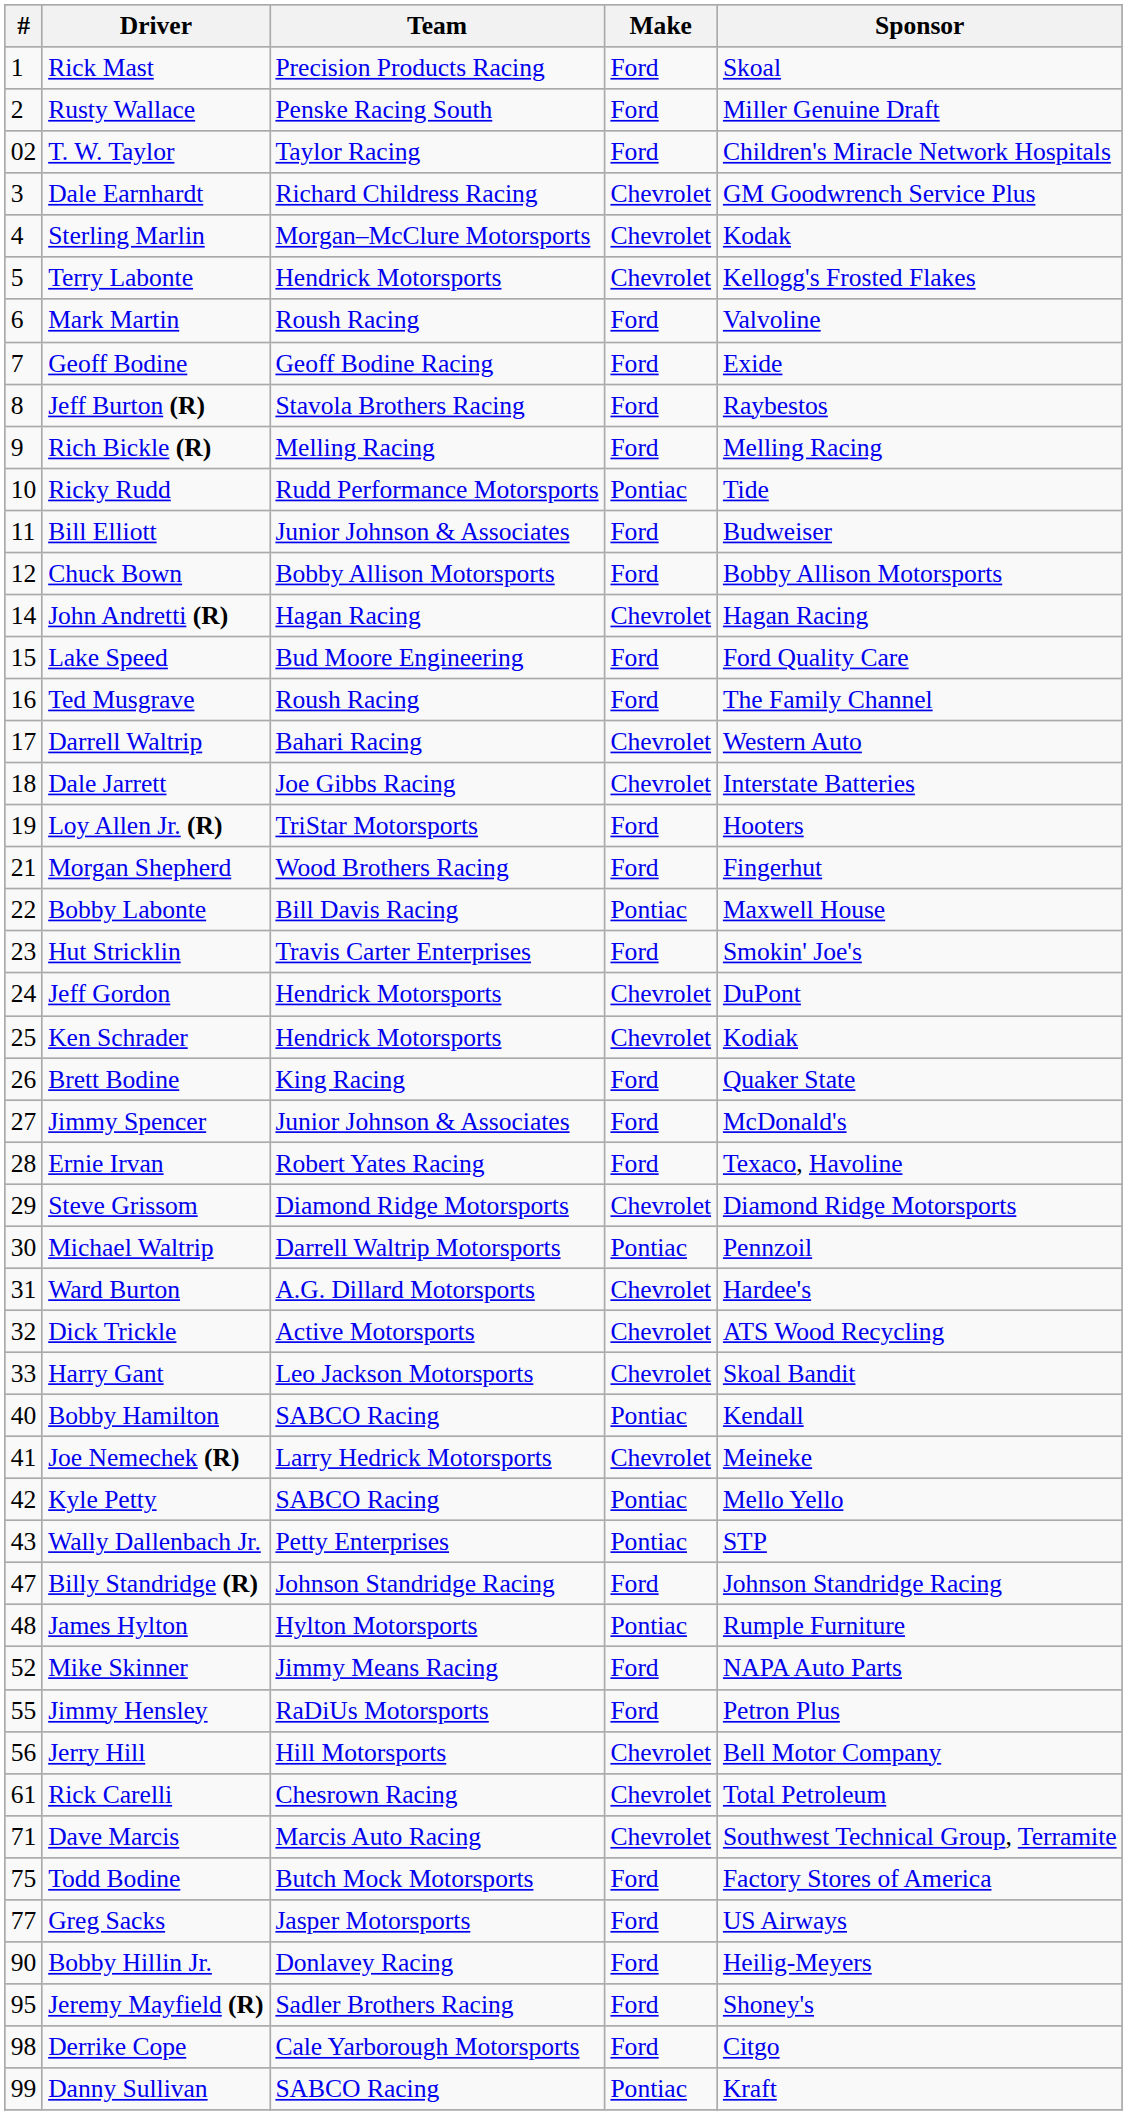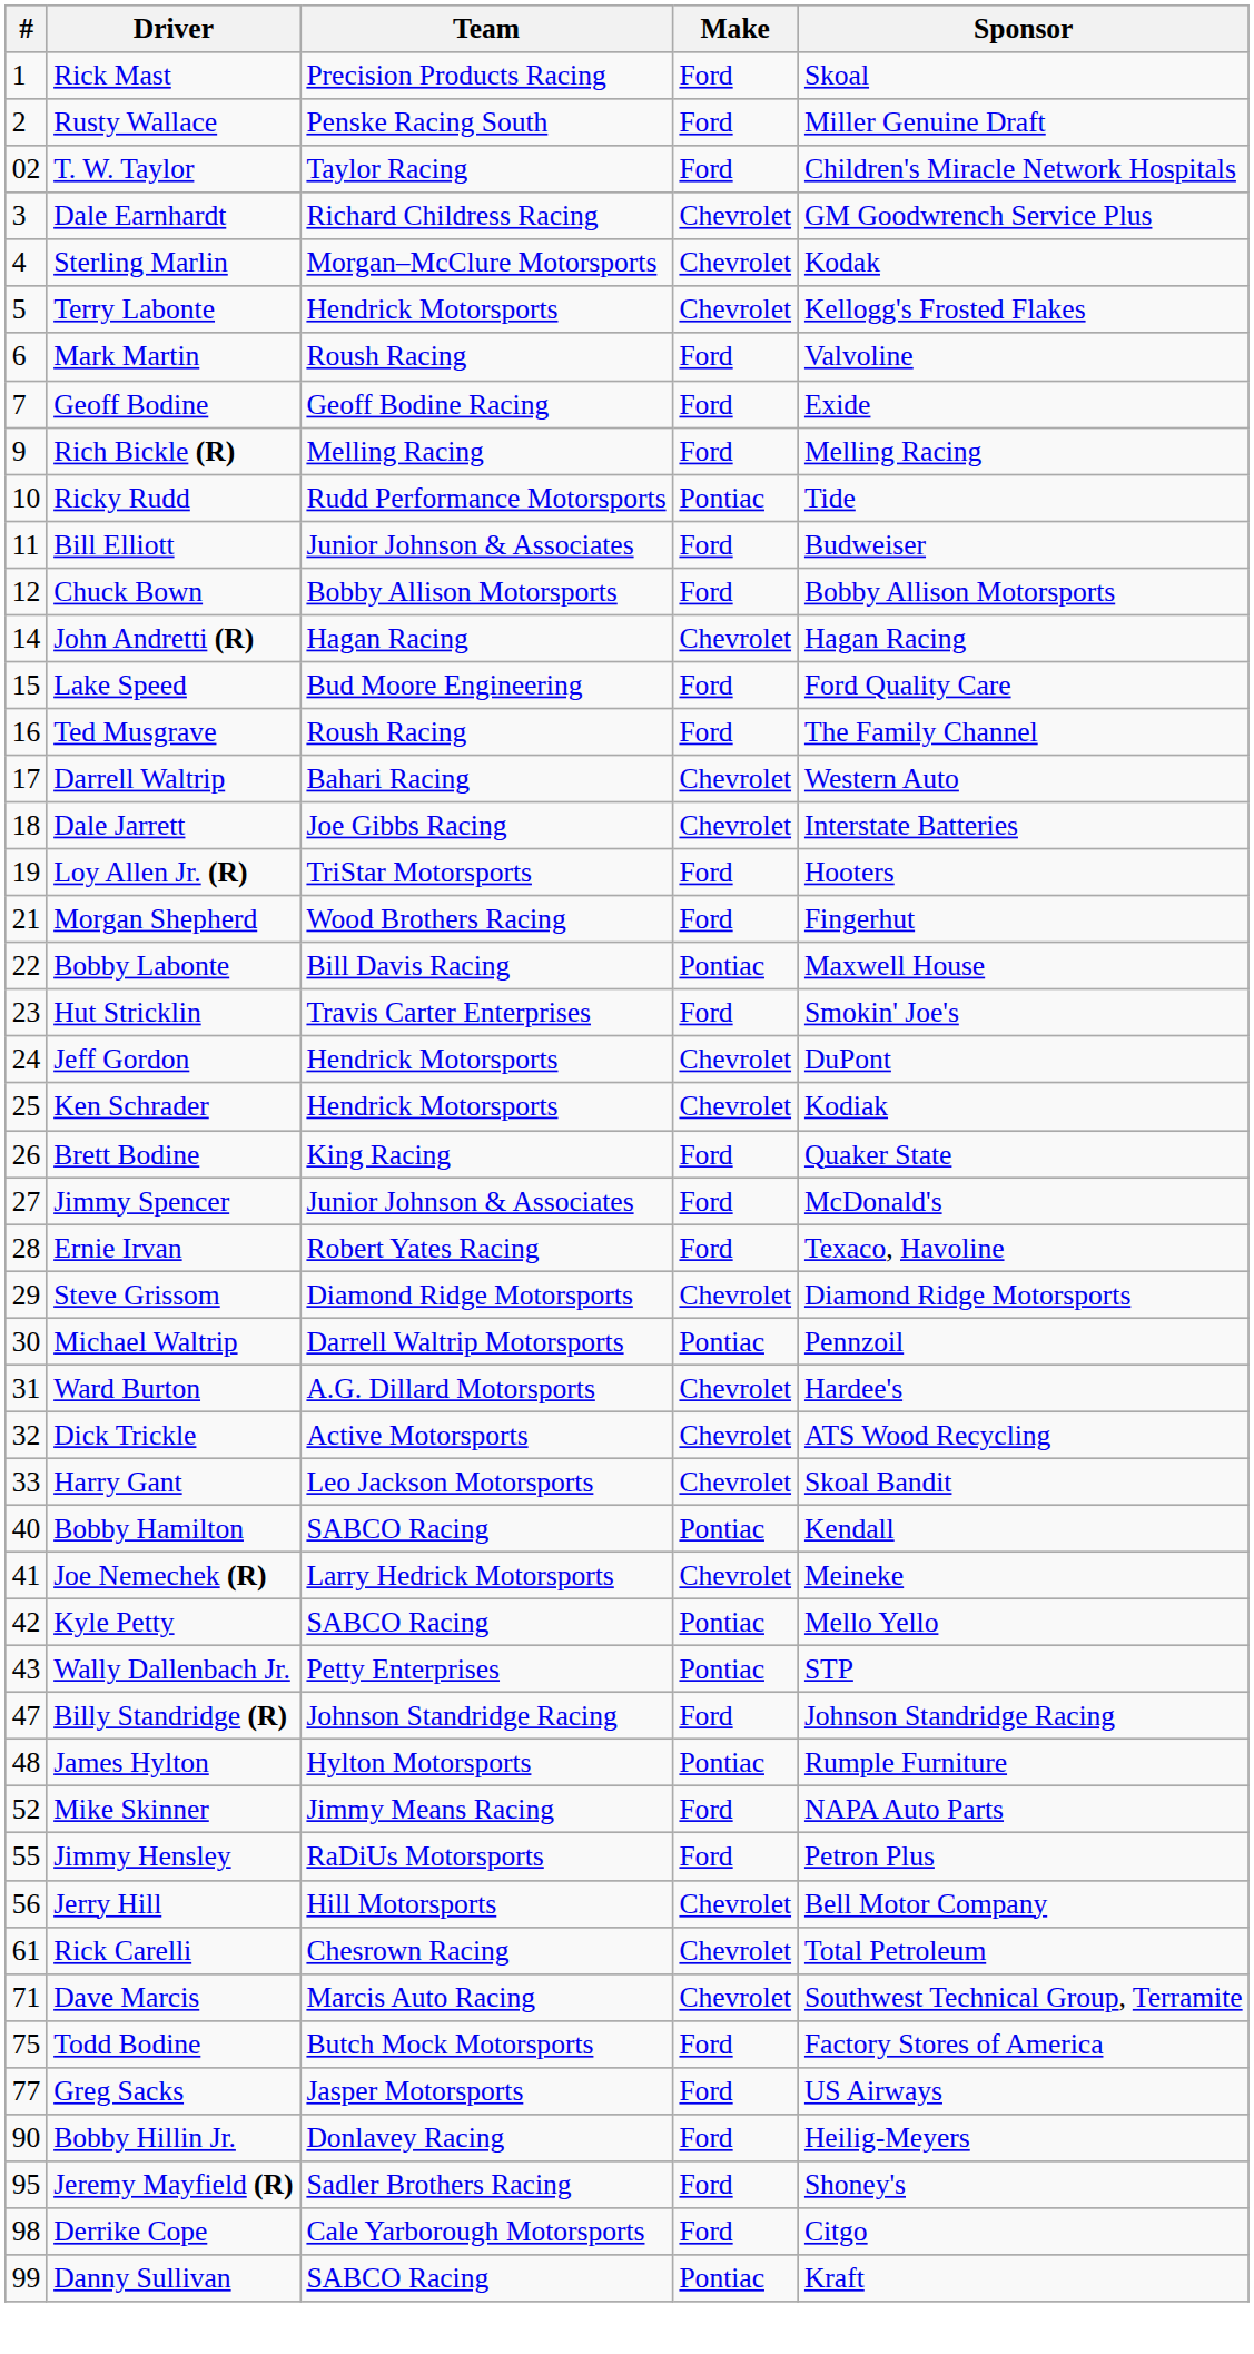 <table class="wikitable" style="font-size:95%">
 <tr>
 <th>#</th>
 <th>Driver</th>
 <th>Team</th>
 <th>Make</th>
 <th>Sponsor</th>
 </tr>
 <tr>
 <td>1</td>
 <td><a href='#'>Rick Mast</a></td>
 <td><a href='#'>Precision Products Racing</a></td>
 <td><a href='#'>Ford</a></td>
 <td><a href='#'>Skoal</a></td>
 </tr>
 <tr>
 <td>2</td>
 <td><a href='#'>Rusty Wallace</a></td>
 <td><a href='#'>Penske Racing South</a></td>
 <td><a href='#'>Ford</a></td>
 <td><a href='#'>Miller Genuine Draft</a></td>
 </tr>
 <tr>
 <td>02</td>
 <td><a href='#'>T. W. Taylor</a></td>
 <td><a href='#'>Taylor Racing</a></td>
 <td><a href='#'>Ford</a></td>
 <td><a href='#'>Children's Miracle Network Hospitals</a></td>
 </tr>
 <tr>
 <td>3</td>
 <td><a href='#'>Dale Earnhardt</a></td>
 <td><a href='#'>Richard Childress Racing</a></td>
 <td><a href='#'>Chevrolet</a></td>
 <td><a href='#'>GM Goodwrench Service Plus</a></td>
 </tr>
 <tr>
 <td>4</td>
 <td><a href='#'>Sterling Marlin</a></td>
 <td><a href='#'>Morgan–McClure Motorsports</a></td>
 <td><a href='#'>Chevrolet</a></td>
 <td><a href='#'>Kodak</a></td>
 </tr>
 <tr>
 <td>5</td>
 <td><a href='#'>Terry Labonte</a></td>
 <td><a href='#'>Hendrick Motorsports</a></td>
 <td><a href='#'>Chevrolet</a></td>
 <td><a href='#'>Kellogg's Frosted Flakes</a></td>
 </tr>
 <tr>
 <td>6</td>
 <td><a href='#'>Mark Martin</a></td>
 <td><a href='#'>Roush Racing</a></td>
 <td><a href='#'>Ford</a></td>
 <td><a href='#'>Valvoline</a></td>
 </tr>
 <tr>
 <td>7</td>
 <td><a href='#'>Geoff Bodine</a></td>
 <td><a href='#'>Geoff Bodine Racing</a></td>
 <td><a href='#'>Ford</a></td>
 <td><a href='#'>Exide</a></td>
-</tr>
-<tr>
-<td>8</td>
-<td><a href='#'>Jeff Burton</a> <strong>(R)</strong></td>
-<td><a href='#'>Stavola Brothers Racing</a></td>
-<td><a href='#'>Ford</a></td>
-<td><a href='#'>Raybestos</a></td>
 </tr>
 <tr>
 <td>9</td>
 <td><a href='#'>Rich Bickle</a> <strong>(R)</strong></td>
 <td><a href='#'>Melling Racing</a></td>
 <td><a href='#'>Ford</a></td>
 <td><a href='#'>Melling Racing</a></td>
 </tr>
 <tr>
 <td>10</td>
 <td><a href='#'>Ricky Rudd</a></td>
 <td><a href='#'>Rudd Performance Motorsports</a></td>
 <td><a href='#'>Pontiac</a></td>
 <td><a href='#'>Tide</a></td>
 </tr>
 <tr>
 <td>11</td>
 <td><a href='#'>Bill Elliott</a></td>
 <td><a href='#'>Junior Johnson & Associates</a></td>
 <td><a href='#'>Ford</a></td>
 <td><a href='#'>Budweiser</a></td>
 </tr>
 <tr>
 <td>12</td>
 <td><a href='#'>Chuck Bown</a></td>
 <td><a href='#'>Bobby Allison Motorsports</a></td>
 <td><a href='#'>Ford</a></td>
 <td><a href='#'>Bobby Allison Motorsports</a></td>
 </tr>
 <tr>
 <td>14</td>
 <td><a href='#'>John Andretti</a> <strong>(R)</strong></td>
 <td><a href='#'>Hagan Racing</a></td>
 <td><a href='#'>Chevrolet</a></td>
 <td><a href='#'>Hagan Racing</a></td>
 </tr>
 <tr>
 <td>15</td>
 <td><a href='#'>Lake Speed</a></td>
 <td><a href='#'>Bud Moore Engineering</a></td>
 <td><a href='#'>Ford</a></td>
 <td><a href='#'>Ford Quality Care</a></td>
 </tr>
 <tr>
 <td>16</td>
 <td><a href='#'>Ted Musgrave</a></td>
 <td><a href='#'>Roush Racing</a></td>
 <td><a href='#'>Ford</a></td>
 <td><a href='#'>The Family Channel</a></td>
 </tr>
 <tr>
 <td>17</td>
 <td><a href='#'>Darrell Waltrip</a></td>
 <td><a href='#'>Bahari Racing</a></td>
 <td><a href='#'>Chevrolet</a></td>
 <td><a href='#'>Western Auto</a></td>
 </tr>
 <tr>
 <td>18</td>
 <td><a href='#'>Dale Jarrett</a></td>
 <td><a href='#'>Joe Gibbs Racing</a></td>
 <td><a href='#'>Chevrolet</a></td>
 <td><a href='#'>Interstate Batteries</a></td>
 </tr>
 <tr>
 <td>19</td>
 <td><a href='#'>Loy Allen Jr.</a> <strong>(R)</strong></td>
 <td><a href='#'>TriStar Motorsports</a></td>
 <td><a href='#'>Ford</a></td>
 <td><a href='#'>Hooters</a></td>
 </tr>
 <tr>
 <td>21</td>
 <td><a href='#'>Morgan Shepherd</a></td>
 <td><a href='#'>Wood Brothers Racing</a></td>
 <td><a href='#'>Ford</a></td>
 <td><a href='#'>Fingerhut</a></td>
 </tr>
 <tr>
 <td>22</td>
 <td><a href='#'>Bobby Labonte</a></td>
 <td><a href='#'>Bill Davis Racing</a></td>
 <td><a href='#'>Pontiac</a></td>
 <td><a href='#'>Maxwell House</a></td>
 </tr>
 <tr>
 <td>23</td>
 <td><a href='#'>Hut Stricklin</a></td>
 <td><a href='#'>Travis Carter Enterprises</a></td>
 <td><a href='#'>Ford</a></td>
 <td><a href='#'>Smokin' Joe's</a></td>
 </tr>
 <tr>
 <td>24</td>
 <td><a href='#'>Jeff Gordon</a></td>
 <td><a href='#'>Hendrick Motorsports</a></td>
 <td><a href='#'>Chevrolet</a></td>
 <td><a href='#'>DuPont</a></td>
 </tr>
 <tr>
 <td>25</td>
 <td><a href='#'>Ken Schrader</a></td>
 <td><a href='#'>Hendrick Motorsports</a></td>
 <td><a href='#'>Chevrolet</a></td>
 <td><a href='#'>Kodiak</a></td>
 </tr>
 <tr>
 <td>26</td>
 <td><a href='#'>Brett Bodine</a></td>
 <td><a href='#'>King Racing</a></td>
 <td><a href='#'>Ford</a></td>
 <td><a href='#'>Quaker State</a></td>
 </tr>
 <tr>
 <td>27</td>
 <td><a href='#'>Jimmy Spencer</a></td>
 <td><a href='#'>Junior Johnson & Associates</a></td>
 <td><a href='#'>Ford</a></td>
 <td><a href='#'>McDonald's</a></td>
 </tr>
 <tr>
 <td>28</td>
 <td><a href='#'>Ernie Irvan</a></td>
 <td><a href='#'>Robert Yates Racing</a></td>
 <td><a href='#'>Ford</a></td>
 <td><a href='#'>Texaco</a>, <a href='#'>Havoline</a></td>
 </tr>
 <tr>
 <td>29</td>
 <td><a href='#'>Steve Grissom</a></td>
 <td><a href='#'>Diamond Ridge Motorsports</a></td>
 <td><a href='#'>Chevrolet</a></td>
 <td><a href='#'>Diamond Ridge Motorsports</a></td>
 </tr>
 <tr>
 <td>30</td>
 <td><a href='#'>Michael Waltrip</a></td>
 <td><a href='#'>Darrell Waltrip Motorsports</a></td>
 <td><a href='#'>Pontiac</a></td>
 <td><a href='#'>Pennzoil</a></td>
 </tr>
 <tr>
 <td>31</td>
 <td><a href='#'>Ward Burton</a></td>
 <td><a href='#'>A.G. Dillard Motorsports</a></td>
 <td><a href='#'>Chevrolet</a></td>
 <td><a href='#'>Hardee's</a></td>
 </tr>
 <tr>
 <td>32</td>
 <td><a href='#'>Dick Trickle</a></td>
 <td><a href='#'>Active Motorsports</a></td>
 <td><a href='#'>Chevrolet</a></td>
 <td><a href='#'>ATS Wood Recycling</a></td>
 </tr>
 <tr>
 <td>33</td>
 <td><a href='#'>Harry Gant</a></td>
 <td><a href='#'>Leo Jackson Motorsports</a></td>
 <td><a href='#'>Chevrolet</a></td>
 <td><a href='#'>Skoal Bandit</a></td>
 </tr>
 <tr>
 <td>40</td>
 <td><a href='#'>Bobby Hamilton</a></td>
 <td><a href='#'>SABCO Racing</a></td>
 <td><a href='#'>Pontiac</a></td>
 <td><a href='#'>Kendall</a></td>
 </tr>
 <tr>
 <td>41</td>
 <td><a href='#'>Joe Nemechek</a> <strong>(R)</strong></td>
 <td><a href='#'>Larry Hedrick Motorsports</a></td>
 <td><a href='#'>Chevrolet</a></td>
 <td><a href='#'>Meineke</a></td>
 </tr>
 <tr>
 <td>42</td>
 <td><a href='#'>Kyle Petty</a></td>
 <td><a href='#'>SABCO Racing</a></td>
 <td><a href='#'>Pontiac</a></td>
 <td><a href='#'>Mello Yello</a></td>
 </tr>
 <tr>
 <td>43</td>
 <td><a href='#'>Wally Dallenbach Jr.</a></td>
 <td><a href='#'>Petty Enterprises</a></td>
 <td><a href='#'>Pontiac</a></td>
 <td><a href='#'>STP</a></td>
 </tr>
 <tr>
 <td>47</td>
 <td><a href='#'>Billy Standridge</a> <strong>(R)</strong></td>
 <td><a href='#'>Johnson Standridge Racing</a></td>
 <td><a href='#'>Ford</a></td>
 <td><a href='#'>Johnson Standridge Racing</a></td>
 </tr>
 <tr>
 <td>48</td>
 <td><a href='#'>James Hylton</a></td>
 <td><a href='#'>Hylton Motorsports</a></td>
 <td><a href='#'>Pontiac</a></td>
 <td><a href='#'>Rumple Furniture</a></td>
 </tr>
 <tr>
 <td>52</td>
 <td><a href='#'>Mike Skinner</a></td>
 <td><a href='#'>Jimmy Means Racing</a></td>
 <td><a href='#'>Ford</a></td>
 <td><a href='#'>NAPA Auto Parts</a></td>
 </tr>
 <tr>
 <td>55</td>
 <td><a href='#'>Jimmy Hensley</a></td>
 <td><a href='#'>RaDiUs Motorsports</a></td>
 <td><a href='#'>Ford</a></td>
 <td><a href='#'>Petron Plus</a></td>
 </tr>
 <tr>
 <td>56</td>
 <td><a href='#'>Jerry Hill</a></td>
 <td><a href='#'>Hill Motorsports</a></td>
 <td><a href='#'>Chevrolet</a></td>
 <td><a href='#'>Bell Motor Company</a></td>
 </tr>
 <tr>
 <td>61</td>
 <td><a href='#'>Rick Carelli</a></td>
 <td><a href='#'>Chesrown Racing</a></td>
 <td><a href='#'>Chevrolet</a></td>
 <td><a href='#'>Total Petroleum</a></td>
 </tr>
 <tr>
 <td>71</td>
 <td><a href='#'>Dave Marcis</a></td>
 <td><a href='#'>Marcis Auto Racing</a></td>
 <td><a href='#'>Chevrolet</a></td>
 <td><a href='#'>Southwest Technical Group</a>, <a href='#'>Terramite</a></td>
 </tr>
 <tr>
 <td>75</td>
 <td><a href='#'>Todd Bodine</a></td>
 <td><a href='#'>Butch Mock Motorsports</a></td>
 <td><a href='#'>Ford</a></td>
 <td><a href='#'>Factory Stores of America</a></td>
 </tr>
 <tr>
 <td>77</td>
 <td><a href='#'>Greg Sacks</a></td>
 <td><a href='#'>Jasper Motorsports</a></td>
 <td><a href='#'>Ford</a></td>
 <td><a href='#'>US Airways</a></td>
 </tr>
 <tr>
 <td>90</td>
 <td><a href='#'>Bobby Hillin Jr.</a></td>
 <td><a href='#'>Donlavey Racing</a></td>
 <td><a href='#'>Ford</a></td>
 <td><a href='#'>Heilig-Meyers</a></td>
 </tr>
 <tr>
 <td>95</td>
 <td><a href='#'>Jeremy Mayfield</a> <strong>(R)</strong></td>
 <td><a href='#'>Sadler Brothers Racing</a></td>
 <td><a href='#'>Ford</a></td>
 <td><a href='#'>Shoney's</a></td>
 </tr>
 <tr>
 <td>98</td>
 <td><a href='#'>Derrike Cope</a></td>
 <td><a href='#'>Cale Yarborough Motorsports</a></td>
 <td><a href='#'>Ford</a></td>
 <td><a href='#'>Citgo</a></td>
 </tr>
 <tr>
 <td>99</td>
 <td><a href='#'>Danny Sullivan</a></td>
 <td><a href='#'>SABCO Racing</a></td>
 <td><a href='#'>Pontiac</a></td>
 <td><a href='#'>Kraft</a></td>
 </tr>
 </table>
